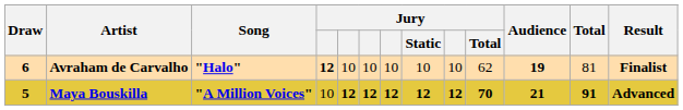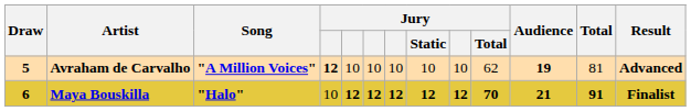 <table class="sortable wikitable" style="margin: 1em auto 1em auto; text-align:center; font-size:90%; line-height:18px;">
 <tr>
 </tr>
 <tr>
 <th rowspan="2">Draw</th>
 <th rowspan="2">Artist</th>
 <th rowspan="2">Song</th>
 <th colspan="7" class="unsortable">Jury</th>
 <th rowspan="2">Audience</th>
 <th rowspan="2">Total</th>
 <th rowspan="2">Result</th>
 </tr>
 <tr>
 <th class="unsortable"></th>
 <th class="unsortable"></th>
 <th class="unsortable"></th>
 <th class="unsortable"></th>
 <th class="unsortable">Static</th>
 <th class="unsortable"></th>
 <th>Total</th>
 </tr>
 <tr style="background:navajowhite;">
-<td><strong>6</strong></td>
+<td><strong>5</strong></td>
 <td align="left"><strong>Avraham de Carvalho</strong></td>
-<td align="left"><strong>"<a href='#'>Halo</a>"</strong></td>
+<td align="left"><strong>"<a href='#'>A Million Voices</a>"</strong></td>
 <td><strong>12</strong></td>
 <td>10</td>
 <td>10</td>
 <td>10</td>
 <td>10</td>
 <td>10</td>
 <td>62</td>
 <td><strong>19</strong></td>
 <td>81</td>
-<td><strong>Finalist</strong></td>
+<td><strong>Advanced</strong></td>
 </tr>
 <tr style="background:#e5c93f;">
-<td><strong>5</strong></td>
+<td><strong>6</strong></td>
 <td align="left"><strong><a href='#'>Maya Bouskilla</a></strong></td>
-<td align="left"><strong>"<a href='#'>A Million Voices</a>"</strong></td>
+<td align="left"><strong>"<a href='#'>Halo</a>"</strong></td>
 <td>10</td>
 <td><strong>12</strong></td>
 <td><strong>12</strong></td>
 <td><strong>12</strong></td>
 <td><strong>12</strong></td>
 <td><strong>12</strong></td>
 <td><strong>70</strong></td>
 <td><strong>21</strong></td>
 <td><strong>91</strong></td>
-<td><strong>Advanced</strong></td>
+<td><strong>Finalist</strong></td>
 </tr>
 </table>
